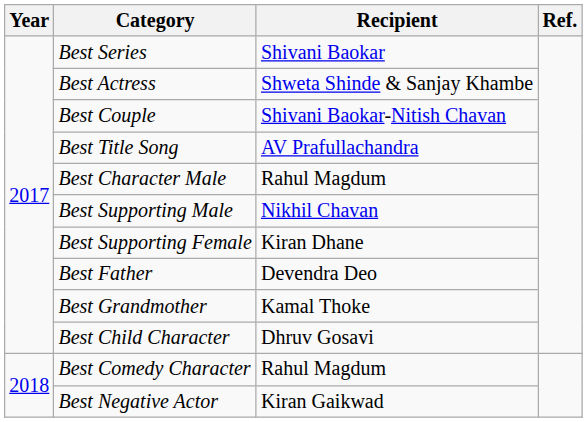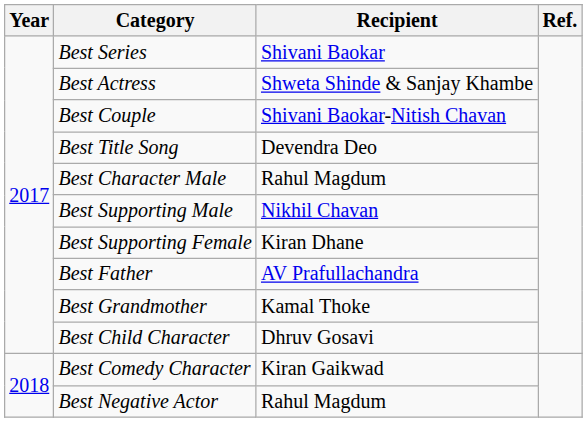 <table class="wikitable">
 <tr>
 <th>Year</th>
 <th>Category</th>
 <th>Recipient</th>
 <th>Ref.</th>
 </tr>
 <tr>
 <td rowspan="10"><a href='#'>2017</a></td>
 <td><em>Best Series</em></td>
 <td><a href='#'>Shivani Baokar</a></td>
 <td rowspan="10"></td>
 </tr>
 <tr>
 <td><em>Best Actress</em></td>
 <td><a href='#'>Shweta Shinde</a> & Sanjay Khambe</td>
 </tr>
 <tr>
 <td><em>Best Couple</em></td>
 <td><a href='#'>Shivani Baokar</a>-<a href='#'>Nitish Chavan</a></td>
 </tr>
 <tr>
 <td><em>Best Title Song</em></td>
-<td><a href='#'>AV Prafullachandra</a></td>
+<td>Devendra Deo</td>
 </tr>
 <tr>
 <td><em>Best Character Male</em></td>
 <td>Rahul Magdum</td>
 </tr>
 <tr>
 <td><em>Best Supporting Male</em></td>
 <td><a href='#'>Nikhil Chavan</a></td>
 </tr>
 <tr>
 <td><em>Best Supporting Female</em></td>
 <td>Kiran Dhane</td>
 </tr>
 <tr>
 <td><em>Best Father</em></td>
-<td>Devendra Deo</td>
+<td><a href='#'>AV Prafullachandra</a></td>
 </tr>
 <tr>
 <td><em>Best Grandmother</em></td>
 <td>Kamal Thoke</td>
 </tr>
 <tr>
 <td><em>Best Child Character</em></td>
 <td>Dhruv Gosavi</td>
 </tr>
 <tr>
 <td rowspan="2"><a href='#'>2018</a></td>
 <td><em>Best Comedy Character</em></td>
-<td>Rahul Magdum</td>
+<td>Kiran Gaikwad</td>
 <td rowspan="2"></td>
 </tr>
 <tr>
 <td><em>Best Negative Actor</em></td>
-<td>Kiran Gaikwad</td>
+<td>Rahul Magdum</td>
 </tr>
 </table>
